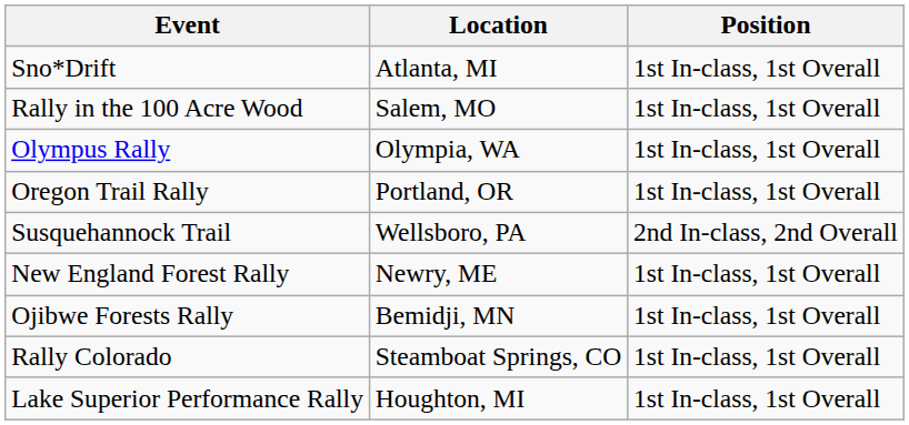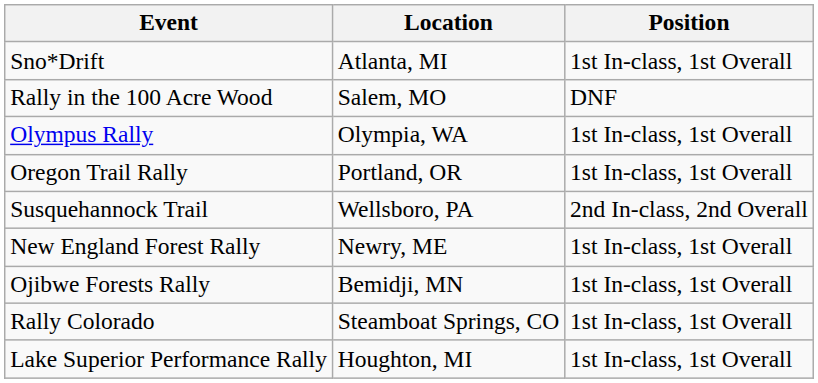 <table class="wikitable">
 <tr>
 <th>Event</th>
 <th>Location</th>
 <th>Position</th>
 </tr>
 <tr>
 <td>Sno*Drift</td>
 <td>Atlanta, MI</td>
 <td>1st In-class, 1st Overall</td>
 </tr>
 <tr>
 <td>Rally in the 100 Acre Wood</td>
 <td>Salem, MO</td>
-<td>1st In-class, 1st Overall</td>
+<td>DNF</td>
 </tr>
 <tr>
 <td><a href='#'>Olympus Rally</a></td>
 <td>Olympia, WA</td>
 <td>1st In-class, 1st Overall</td>
 </tr>
 <tr>
 <td>Oregon Trail Rally</td>
 <td>Portland, OR</td>
 <td>1st In-class, 1st Overall</td>
 </tr>
 <tr>
 <td>Susquehannock Trail</td>
 <td>Wellsboro, PA</td>
 <td>2nd In-class, 2nd Overall</td>
 </tr>
 <tr>
 <td>New England Forest Rally</td>
 <td>Newry, ME</td>
 <td>1st In-class, 1st Overall</td>
 </tr>
 <tr>
 <td>Ojibwe Forests Rally</td>
 <td>Bemidji, MN</td>
 <td>1st In-class, 1st Overall</td>
 </tr>
 <tr>
 <td>Rally Colorado</td>
 <td>Steamboat Springs, CO</td>
 <td>1st In-class, 1st Overall</td>
 </tr>
 <tr>
 <td>Lake Superior Performance Rally</td>
 <td>Houghton, MI</td>
 <td>1st In-class, 1st Overall</td>
 </tr>
 </table>
